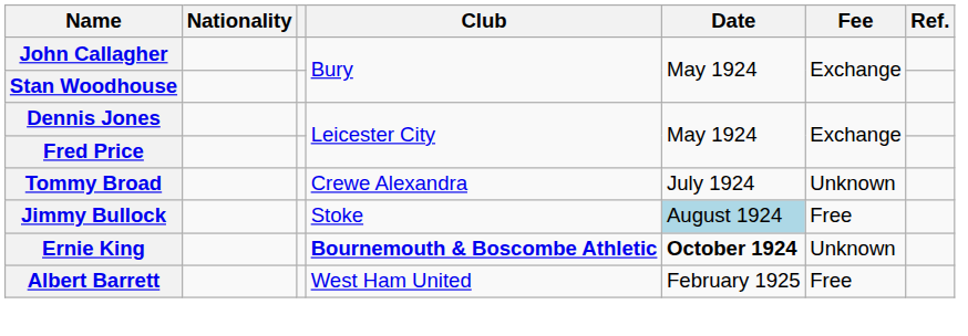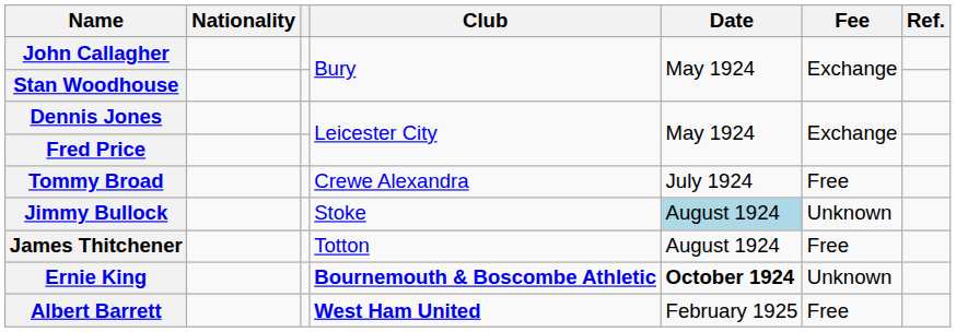 <table class="wikitable plainrowheaders">
 <tr>
 <th scope="col">Name</th>
 <th scope="col">Nationality</th>
 <th scope="col"></th>
 <th scope="col">Club</th>
 <th scope="col">Date</th>
 <th scope="col">Fee</th>
 <th scope="col">Ref.</th>
 </tr>
 <tr>
 <th scope="row"><a href='#'>John Callagher</a></th>
 <td></td>
 <td align="center"></td>
 <td rowspan="2"> <a href='#'>Bury</a></td>
 <td rowspan="2">May 1924</td>
 <td rowspan="2">Exchange</td>
 <td align="center"></td>
 </tr>
 <tr>
 <th scope="row"><a href='#'>Stan Woodhouse</a></th>
 <td></td>
 <td align="center"></td>
 <td align="center"></td>
 </tr>
 <tr>
 <th scope="row"><a href='#'>Dennis Jones</a></th>
 <td></td>
 <td align="center"></td>
 <td rowspan="2"> <a href='#'>Leicester City</a></td>
 <td rowspan="2">May 1924</td>
 <td rowspan="2">Exchange</td>
 <td align="center"></td>
 </tr>
 <tr>
 <th scope="row"><a href='#'>Fred Price</a></th>
 <td></td>
 <td align="center"></td>
 <td align="center"></td>
 </tr>
 <tr>
 <th scope="row"><a href='#'>Tommy Broad</a></th>
 <td></td>
 <td align="center"></td>
 <td> <a href='#'>Crewe Alexandra</a></td>
 <td>July 1924</td>
-<td>Unknown</td>
+<td>Free</td>
 <td align="center"></td>
 </tr>
 <tr>
 <th scope="row"><a href='#'>Jimmy Bullock</a></th>
 <td></td>
 <td align="center"></td>
 <td> <a href='#'>Stoke</a></td>
 <td style="background: lightblue;">August 1924</td>
+<td>Unknown</td>
+<td align="center"></td>
+</tr>
+<tr>
+<th scope="row">James Thitchener</th>
+<td></td>
+<td align="center"></td>
+<td> <a href='#'>Totton</a></td>
+<td>August 1924</td>
 <td>Free</td>
 <td align="center"></td>
 </tr>
 <tr>
 <th scope="row"><a href='#'>Ernie King</a></th>
 <td></td>
 <td align="center"></td>
 <td><strong> <a href='#'>Bournemouth & Boscombe Athletic</a></strong></td>
 <td><strong>October 1924</strong></td>
 <td>Unknown</td>
 <td align="center"></td>
 </tr>
 <tr>
 <th scope="row"><a href='#'>Albert Barrett</a></th>
 <td></td>
 <td align="center"></td>
-<td> <a href='#'>West Ham United</a></td>
+<td><strong> <a href='#'>West Ham United</a></strong></td>
 <td>February 1925</td>
 <td>Free</td>
 <td align="center"></td>
 </tr>
 </table>
